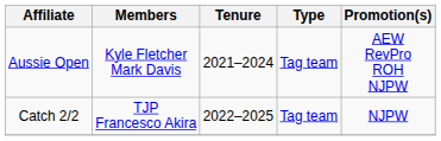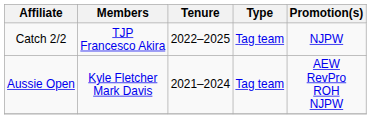 <table class="wikitable sortable" style="text-align:center;">
 <tr>
 <th>Affiliate</th>
 <th>Members</th>
 <th>Tenure</th>
 <th>Type</th>
 <th>Promotion(s)</th>
 </tr>
 <tr>
+<td>Catch 2/2</td>
+<td><a href='#'>TJP</a><br><a href='#'>Francesco Akira</a></td>
+<td>2022–2025</td>
+<td><a href='#'>Tag team</a></td>
+<td><a href='#'>NJPW</a></td>
+</tr>
+<tr>
 <td><a href='#'>Aussie Open</a></td>
 <td><a href='#'>Kyle Fletcher</a><br><a href='#'>Mark Davis</a></td>
 <td>2021–2024</td>
 <td><a href='#'>Tag team</a></td>
 <td><a href='#'>AEW</a><br><a href='#'>RevPro</a><br><a href='#'>ROH</a> <br> <a href='#'>NJPW</a></td>
 </tr>
 <tr>
-<td>Catch 2/2</td>
-<td><a href='#'>TJP</a><br><a href='#'>Francesco Akira</a></td>
-<td>2022–2025</td>
-<td><a href='#'>Tag team</a></td>
-<td><a href='#'>NJPW</a></td>
-</tr>
-<tr>
 </tr>
 </table>
